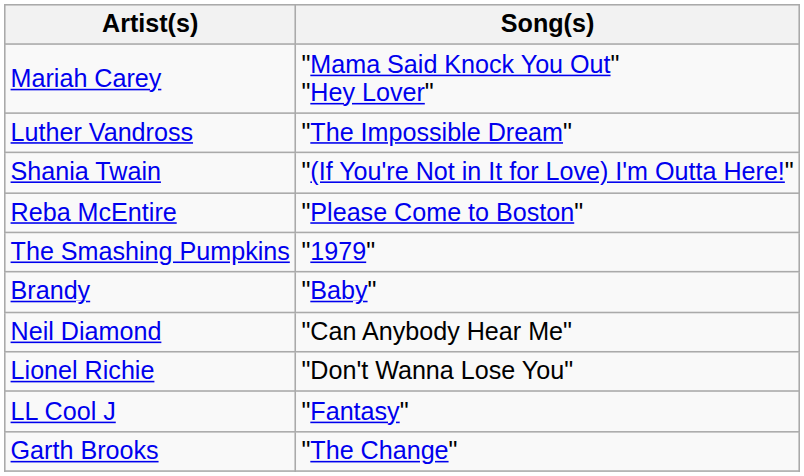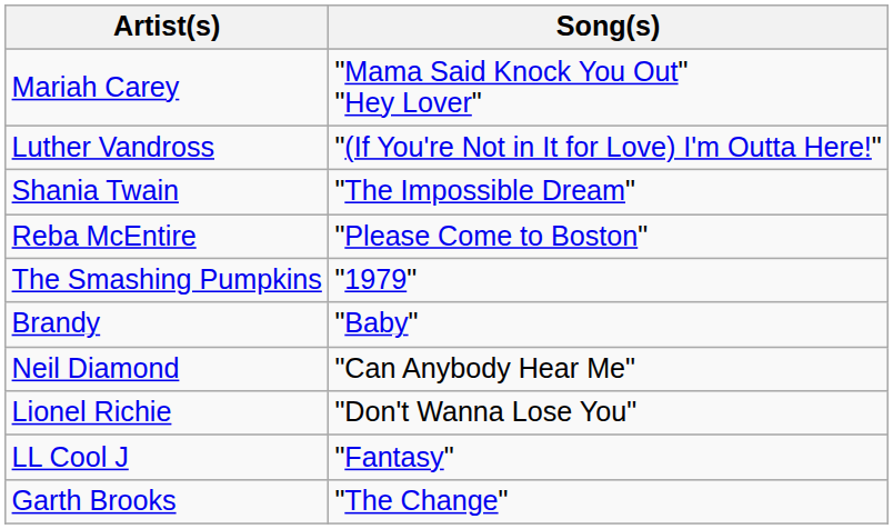 <table class="wikitable">
 <tr>
 <th>Artist(s)</th>
 <th>Song(s)</th>
 </tr>
 <tr>
 <td><a href='#'>Mariah Carey</a></td>
 <td>"<a href='#'>Mama Said Knock You Out</a>"<br>"<a href='#'>Hey Lover</a>"</td>
 </tr>
 <tr>
 <td><a href='#'>Luther Vandross</a></td>
-<td>"<a href='#'>The Impossible Dream</a>"</td>
+<td>"<a href='#'>(If You're Not in It for Love) I'm Outta Here!</a>"</td>
 </tr>
 <tr>
 <td><a href='#'>Shania Twain</a></td>
-<td>"<a href='#'>(If You're Not in It for Love) I'm Outta Here!</a>"</td>
+<td>"<a href='#'>The Impossible Dream</a>"</td>
 </tr>
 <tr>
 <td><a href='#'>Reba McEntire</a></td>
 <td>"<a href='#'>Please Come to Boston</a>"</td>
 </tr>
 <tr>
 <td><a href='#'>The Smashing Pumpkins</a></td>
 <td>"<a href='#'>1979</a>"</td>
 </tr>
 <tr>
 <td><a href='#'>Brandy</a></td>
 <td>"<a href='#'>Baby</a>"</td>
 </tr>
 <tr>
 <td><a href='#'>Neil Diamond</a></td>
 <td>"Can Anybody Hear Me"</td>
 </tr>
 <tr>
 <td><a href='#'>Lionel Richie</a></td>
 <td>"Don't Wanna Lose You"</td>
 </tr>
 <tr>
 <td><a href='#'>LL Cool J</a></td>
 <td>"<a href='#'>Fantasy</a>"</td>
 </tr>
 <tr>
 <td><a href='#'>Garth Brooks</a></td>
 <td>"<a href='#'>The Change</a>"</td>
 </tr>
 </table>
